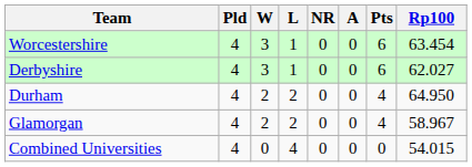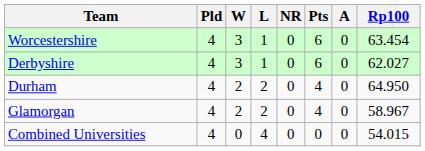 <table class="wikitable" style="text-align: center;">
 <tr>
 <th width=200>Team</th>
 <th width=20>Pld</th>
 <th width=20>W</th>
 <th width=20>L</th>
 <th width=20>NR</th>
+<th width=20>Pts</th>
 <th width=20>A</th>
-<th width=20>Pts</th>
 <th width=60><a href='#'>Rp100</a></th>
 </tr>
 <tr bgcolor="#ccffcc">
 <td align=left><a href='#'>Worcestershire</a></td>
 <td>4</td>
 <td>3</td>
 <td>1</td>
 <td>0</td>
+<td>6</td>
 <td>0</td>
-<td>6</td>
 <td>63.454</td>
 </tr>
 <tr bgcolor="#ccffcc">
 <td align=left><a href='#'>Derbyshire</a></td>
 <td>4</td>
 <td>3</td>
 <td>1</td>
 <td>0</td>
+<td>6</td>
 <td>0</td>
-<td>6</td>
 <td>62.027</td>
 </tr>
 <tr>
 <td align=left><a href='#'>Durham</a></td>
 <td>4</td>
 <td>2</td>
 <td>2</td>
 <td>0</td>
+<td>4</td>
 <td>0</td>
-<td>4</td>
 <td>64.950</td>
 </tr>
 <tr>
 <td align=left><a href='#'>Glamorgan</a></td>
 <td>4</td>
 <td>2</td>
 <td>2</td>
 <td>0</td>
+<td>4</td>
 <td>0</td>
-<td>4</td>
 <td>58.967</td>
 </tr>
 <tr>
 <td align=left><a href='#'>Combined Universities</a></td>
 <td>4</td>
 <td>0</td>
 <td>4</td>
 <td>0</td>
 <td>0</td>
 <td>0</td>
 <td>54.015</td>
 </tr>
 </table>
